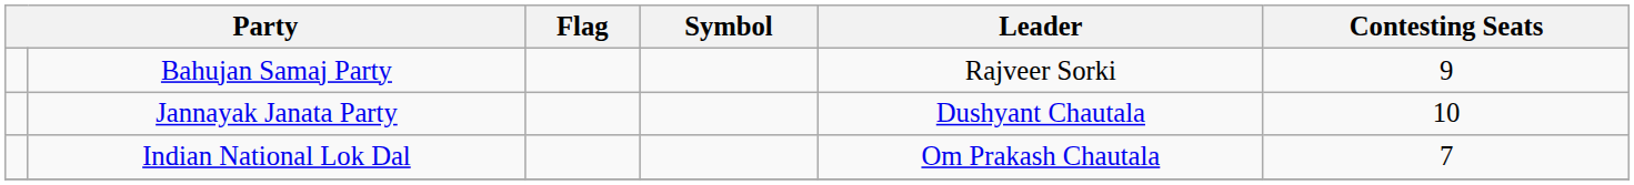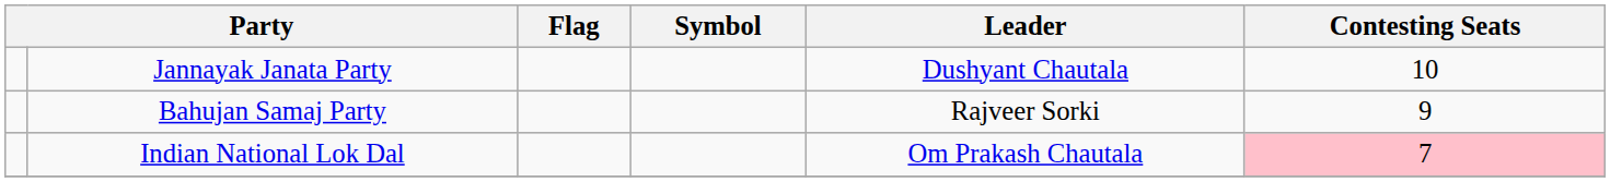 <table class="wikitable " width="60%" style="text-align:center">
 <tr>
 <th colspan="2">Party</th>
 <th>Flag</th>
 <th>Symbol</th>
 <th>Leader</th>
 <th>Contesting Seats</th>
+</tr>
+<tr>
+<td></td>
+<td><a href='#'>Jannayak Janata Party</a></td>
+<td></td>
+<td></td>
+<td><a href='#'>Dushyant Chautala</a></td>
+<td>10</td>
 </tr>
 <tr>
 <td></td>
 <td><a href='#'>Bahujan Samaj Party</a></td>
 <td></td>
 <td></td>
 <td>Rajveer Sorki</td>
 <td>9</td>
 </tr>
 <tr>
 <td></td>
-<td><a href='#'>Jannayak Janata Party</a></td>
-<td></td>
-<td></td>
-<td><a href='#'>Dushyant Chautala</a></td>
-<td>10</td>
-</tr>
-<tr>
-<td></td>
 <td><a href='#'>Indian National Lok Dal</a></td>
 <td></td>
 <td></td>
 <td><a href='#'>Om Prakash Chautala</a></td>
-<td>7</td>
+<td style="background: pink;">7</td>
 </tr>
 <tr>
 </tr>
 </table>
